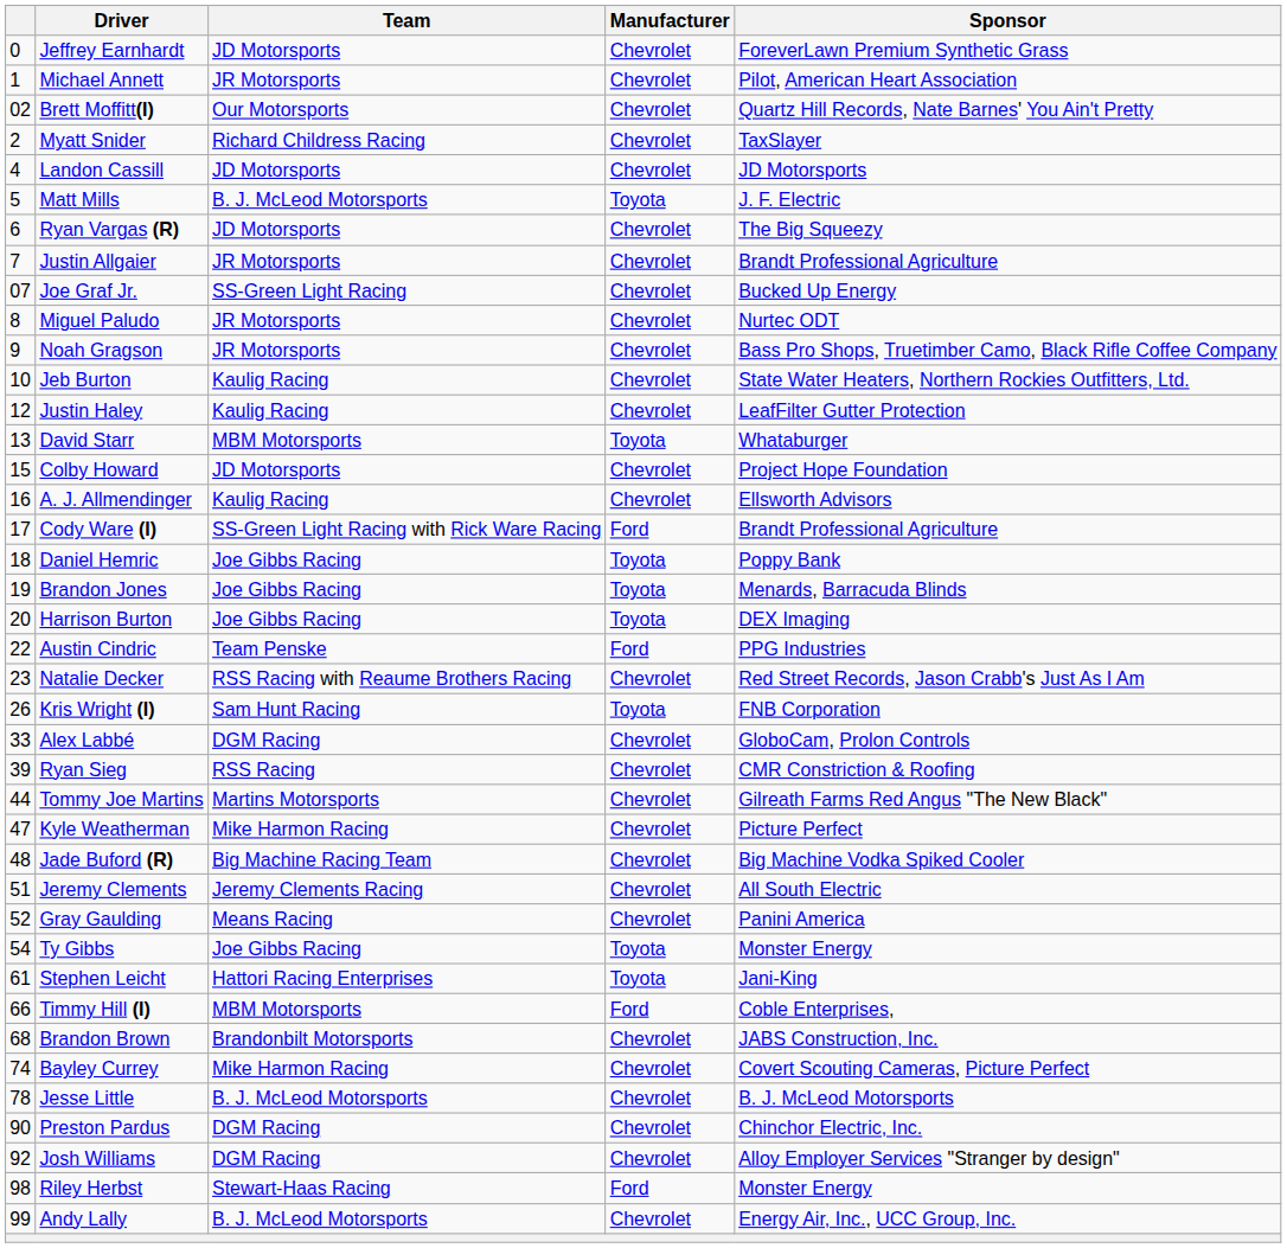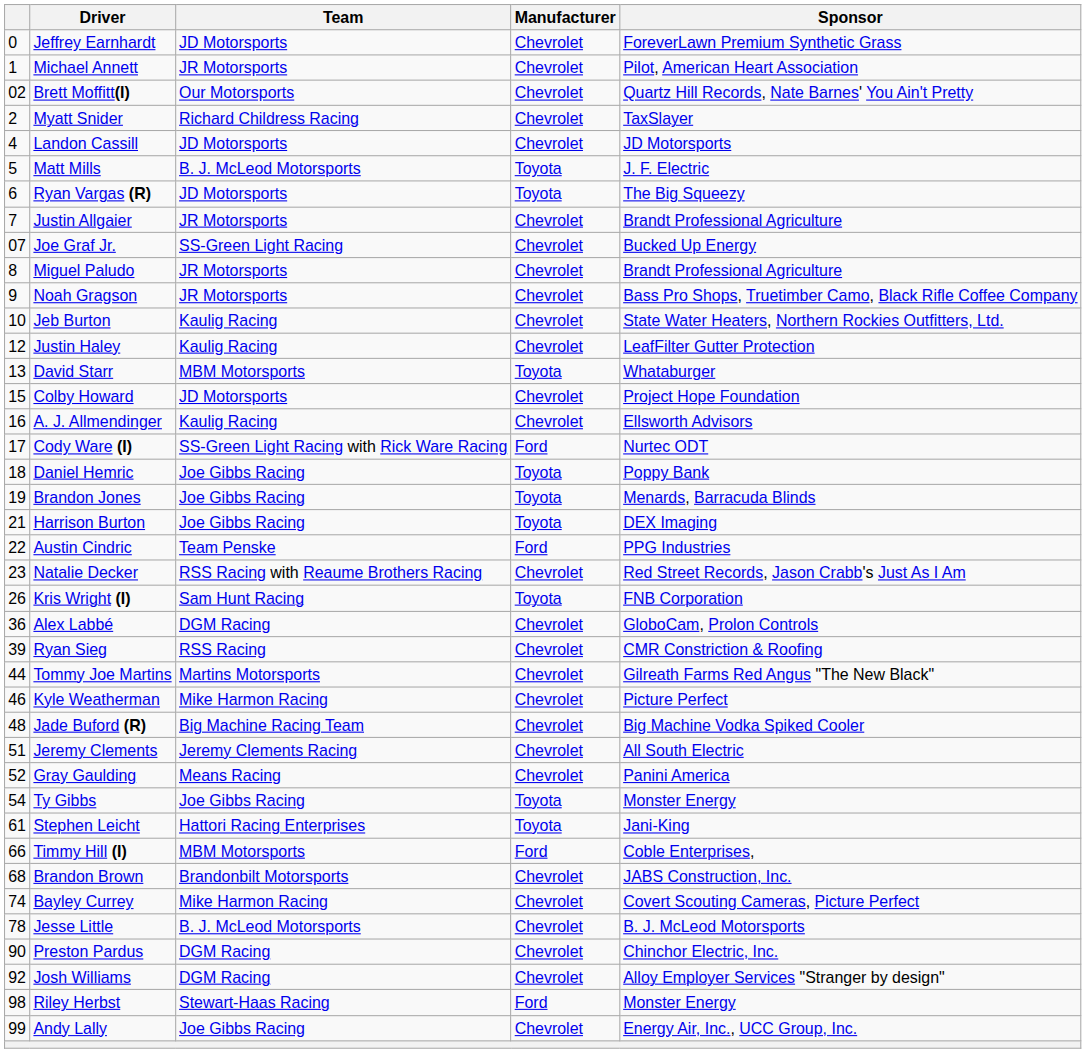 <table class="wikitable" style="font-size:95%">
 <tr>
 <th></th>
 <th>Driver</th>
 <th>Team</th>
 <th>Manufacturer</th>
 <th>Sponsor</th>
 </tr>
 <tr>
 <td>0</td>
 <td><a href='#'>Jeffrey Earnhardt</a></td>
 <td><a href='#'>JD Motorsports</a></td>
 <td><a href='#'>Chevrolet</a></td>
 <td><a href='#'>ForeverLawn Premium Synthetic Grass</a></td>
 </tr>
 <tr>
 <td>1</td>
 <td><a href='#'>Michael Annett</a></td>
 <td><a href='#'>JR Motorsports</a></td>
 <td><a href='#'>Chevrolet</a></td>
 <td><a href='#'>Pilot</a>, <a href='#'>American Heart Association</a></td>
 </tr>
 <tr>
 <td>02</td>
 <td><a href='#'>Brett Moffitt</a><strong>(I)</strong></td>
 <td><a href='#'>Our Motorsports</a></td>
 <td><a href='#'>Chevrolet</a></td>
 <td><a href='#'>Quartz Hill Records</a>, <a href='#'>Nate Barnes</a>' <a href='#'>You Ain't Pretty</a></td>
 </tr>
 <tr>
 <td>2</td>
 <td><a href='#'>Myatt Snider</a></td>
 <td><a href='#'>Richard Childress Racing</a></td>
 <td><a href='#'>Chevrolet</a></td>
 <td><a href='#'>TaxSlayer</a></td>
 </tr>
 <tr>
 <td>4</td>
 <td><a href='#'>Landon Cassill</a></td>
 <td><a href='#'>JD Motorsports</a></td>
 <td><a href='#'>Chevrolet</a></td>
 <td><a href='#'>JD Motorsports</a></td>
 </tr>
 <tr>
 <td>5</td>
 <td><a href='#'>Matt Mills</a></td>
 <td><a href='#'>B. J. McLeod Motorsports</a></td>
 <td><a href='#'>Toyota</a></td>
 <td><a href='#'>J. F. Electric</a></td>
 </tr>
 <tr>
 <td>6</td>
 <td><a href='#'>Ryan Vargas</a> <strong>(R)</strong></td>
 <td><a href='#'>JD Motorsports</a></td>
-<td><a href='#'>Chevrolet</a></td>
+<td><a href='#'>Toyota</a></td>
 <td><a href='#'>The Big Squeezy</a></td>
 </tr>
 <tr>
 <td>7</td>
 <td><a href='#'>Justin Allgaier</a></td>
 <td><a href='#'>JR Motorsports</a></td>
 <td><a href='#'>Chevrolet</a></td>
 <td><a href='#'>Brandt Professional Agriculture</a></td>
 </tr>
 <tr>
 <td>07</td>
 <td><a href='#'>Joe Graf Jr.</a></td>
 <td><a href='#'>SS-Green Light Racing</a></td>
 <td><a href='#'>Chevrolet</a></td>
 <td><a href='#'>Bucked Up Energy</a></td>
 </tr>
 <tr>
 <td>8</td>
 <td><a href='#'>Miguel Paludo</a></td>
 <td><a href='#'>JR Motorsports</a></td>
 <td><a href='#'>Chevrolet</a></td>
-<td><a href='#'>Nurtec ODT</a></td>
+<td><a href='#'>Brandt Professional Agriculture</a></td>
 </tr>
 <tr>
 <td>9</td>
 <td><a href='#'>Noah Gragson</a></td>
 <td><a href='#'>JR Motorsports</a></td>
 <td><a href='#'>Chevrolet</a></td>
 <td><a href='#'>Bass Pro Shops</a>, <a href='#'>Truetimber Camo</a>, <a href='#'>Black Rifle Coffee Company</a></td>
 </tr>
 <tr>
 <td>10</td>
 <td><a href='#'>Jeb Burton</a></td>
 <td><a href='#'>Kaulig Racing</a></td>
 <td><a href='#'>Chevrolet</a></td>
 <td><a href='#'>State Water Heaters</a>, <a href='#'>Northern Rockies Outfitters, Ltd.</a></td>
 </tr>
 <tr>
 <td>12</td>
 <td><a href='#'>Justin Haley</a></td>
 <td><a href='#'>Kaulig Racing</a></td>
 <td><a href='#'>Chevrolet</a></td>
 <td><a href='#'>LeafFilter Gutter Protection</a></td>
 </tr>
 <tr>
 <td>13</td>
 <td><a href='#'>David Starr</a></td>
 <td><a href='#'>MBM Motorsports</a></td>
 <td><a href='#'>Toyota</a></td>
 <td><a href='#'>Whataburger</a></td>
 </tr>
 <tr>
 <td>15</td>
 <td><a href='#'>Colby Howard</a></td>
 <td><a href='#'>JD Motorsports</a></td>
 <td><a href='#'>Chevrolet</a></td>
 <td><a href='#'>Project Hope Foundation</a></td>
 </tr>
 <tr>
 <td>16</td>
 <td><a href='#'>A. J. Allmendinger</a></td>
 <td><a href='#'>Kaulig Racing</a></td>
 <td><a href='#'>Chevrolet</a></td>
 <td><a href='#'>Ellsworth Advisors</a></td>
 </tr>
 <tr>
 <td>17</td>
 <td><a href='#'>Cody Ware</a> <strong>(I)</strong></td>
 <td><a href='#'>SS-Green Light Racing</a> with <a href='#'>Rick Ware Racing</a></td>
 <td><a href='#'>Ford</a></td>
-<td><a href='#'>Brandt Professional Agriculture</a></td>
+<td><a href='#'>Nurtec ODT</a></td>
 </tr>
 <tr>
 <td>18</td>
 <td><a href='#'>Daniel Hemric</a></td>
 <td><a href='#'>Joe Gibbs Racing</a></td>
 <td><a href='#'>Toyota</a></td>
 <td><a href='#'>Poppy Bank</a></td>
 </tr>
 <tr>
 <td>19</td>
 <td><a href='#'>Brandon Jones</a></td>
 <td><a href='#'>Joe Gibbs Racing</a></td>
 <td><a href='#'>Toyota</a></td>
 <td><a href='#'>Menards</a>, <a href='#'>Barracuda Blinds</a></td>
 </tr>
 <tr>
-<td>20</td>
+<td>21</td>
 <td><a href='#'>Harrison Burton</a></td>
 <td><a href='#'>Joe Gibbs Racing</a></td>
 <td><a href='#'>Toyota</a></td>
 <td><a href='#'>DEX Imaging</a></td>
 </tr>
 <tr>
 <td>22</td>
 <td><a href='#'>Austin Cindric</a></td>
 <td><a href='#'>Team Penske</a></td>
 <td><a href='#'>Ford</a></td>
 <td><a href='#'>PPG Industries</a></td>
 </tr>
 <tr>
 <td>23</td>
 <td><a href='#'>Natalie Decker</a></td>
 <td><a href='#'>RSS Racing</a> with <a href='#'>Reaume Brothers Racing</a></td>
 <td><a href='#'>Chevrolet</a></td>
 <td><a href='#'>Red Street Records</a>, <a href='#'>Jason Crabb</a>'s <a href='#'>Just As I Am</a></td>
 </tr>
 <tr>
 <td>26</td>
 <td><a href='#'>Kris Wright</a> <strong>(I)</strong></td>
 <td><a href='#'>Sam Hunt Racing</a></td>
 <td><a href='#'>Toyota</a></td>
 <td><a href='#'>FNB Corporation</a></td>
 </tr>
 <tr>
-<td>33</td>
+<td>36</td>
 <td><a href='#'>Alex Labbé</a></td>
 <td><a href='#'>DGM Racing</a></td>
 <td><a href='#'>Chevrolet</a></td>
 <td><a href='#'>GloboCam</a>, <a href='#'>Prolon Controls</a></td>
 </tr>
 <tr>
 <td>39</td>
 <td><a href='#'>Ryan Sieg</a></td>
 <td><a href='#'>RSS Racing</a></td>
 <td><a href='#'>Chevrolet</a></td>
 <td><a href='#'>CMR Constriction & Roofing</a></td>
 </tr>
 <tr>
 <td>44</td>
 <td><a href='#'>Tommy Joe Martins</a></td>
 <td><a href='#'>Martins Motorsports</a></td>
 <td><a href='#'>Chevrolet</a></td>
 <td><a href='#'>Gilreath Farms Red Angus</a> "The New Black"</td>
 </tr>
 <tr>
-<td>47</td>
+<td>46</td>
 <td><a href='#'>Kyle Weatherman</a></td>
 <td><a href='#'>Mike Harmon Racing</a></td>
 <td><a href='#'>Chevrolet</a></td>
 <td><a href='#'>Picture Perfect</a></td>
 </tr>
 <tr>
 <td>48</td>
 <td><a href='#'>Jade Buford</a> <strong>(R)</strong></td>
 <td><a href='#'>Big Machine Racing Team</a></td>
 <td><a href='#'>Chevrolet</a></td>
 <td><a href='#'>Big Machine Vodka Spiked Cooler</a></td>
 </tr>
 <tr>
 <td>51</td>
 <td><a href='#'>Jeremy Clements</a></td>
 <td><a href='#'>Jeremy Clements Racing</a></td>
 <td><a href='#'>Chevrolet</a></td>
 <td><a href='#'>All South Electric</a></td>
 </tr>
 <tr>
 <td>52</td>
 <td><a href='#'>Gray Gaulding</a></td>
 <td><a href='#'>Means Racing</a></td>
 <td><a href='#'>Chevrolet</a></td>
 <td><a href='#'>Panini America</a></td>
 </tr>
 <tr>
 <td>54</td>
 <td><a href='#'>Ty Gibbs</a></td>
 <td><a href='#'>Joe Gibbs Racing</a></td>
 <td><a href='#'>Toyota</a></td>
 <td><a href='#'>Monster Energy</a></td>
 </tr>
 <tr>
 <td>61</td>
 <td><a href='#'>Stephen Leicht</a></td>
 <td><a href='#'>Hattori Racing Enterprises</a></td>
 <td><a href='#'>Toyota</a></td>
 <td><a href='#'>Jani-King</a></td>
 </tr>
 <tr>
 <td>66</td>
 <td><a href='#'>Timmy Hill</a> <strong>(I)</strong></td>
 <td><a href='#'>MBM Motorsports</a></td>
 <td><a href='#'>Ford</a></td>
 <td><a href='#'>Coble Enterprises</a>, </td>
 </tr>
 <tr>
 <td>68</td>
 <td><a href='#'>Brandon Brown</a></td>
 <td><a href='#'>Brandonbilt Motorsports</a></td>
 <td><a href='#'>Chevrolet</a></td>
 <td><a href='#'>JABS Construction, Inc.</a></td>
 </tr>
 <tr>
 <td>74</td>
 <td><a href='#'>Bayley Currey</a></td>
 <td><a href='#'>Mike Harmon Racing</a></td>
 <td><a href='#'>Chevrolet</a></td>
 <td><a href='#'>Covert Scouting Cameras</a>, <a href='#'>Picture Perfect</a></td>
 </tr>
 <tr>
 <td>78</td>
 <td><a href='#'>Jesse Little</a></td>
 <td><a href='#'>B. J. McLeod Motorsports</a></td>
 <td><a href='#'>Chevrolet</a></td>
 <td><a href='#'>B. J. McLeod Motorsports</a></td>
 </tr>
 <tr>
 <td>90</td>
 <td><a href='#'>Preston Pardus</a></td>
 <td><a href='#'>DGM Racing</a></td>
 <td><a href='#'>Chevrolet</a></td>
 <td><a href='#'>Chinchor Electric, Inc.</a></td>
 </tr>
 <tr>
 <td>92</td>
 <td><a href='#'>Josh Williams</a></td>
 <td><a href='#'>DGM Racing</a></td>
 <td><a href='#'>Chevrolet</a></td>
 <td><a href='#'>Alloy Employer Services</a> "Stranger by design"</td>
 </tr>
 <tr>
 <td>98</td>
 <td><a href='#'>Riley Herbst</a></td>
 <td><a href='#'>Stewart-Haas Racing</a></td>
 <td><a href='#'>Ford</a></td>
 <td><a href='#'>Monster Energy</a></td>
 </tr>
 <tr>
 <td>99</td>
 <td><a href='#'>Andy Lally</a></td>
-<td><a href='#'>B. J. McLeod Motorsports</a></td>
+<td><a href='#'>Joe Gibbs Racing</a></td>
 <td><a href='#'>Chevrolet</a></td>
 <td><a href='#'>Energy Air, Inc.</a>, <a href='#'>UCC Group, Inc.</a></td>
 </tr>
 <tr>
 <th colspan="7"></th>
 </tr>
 </table>
